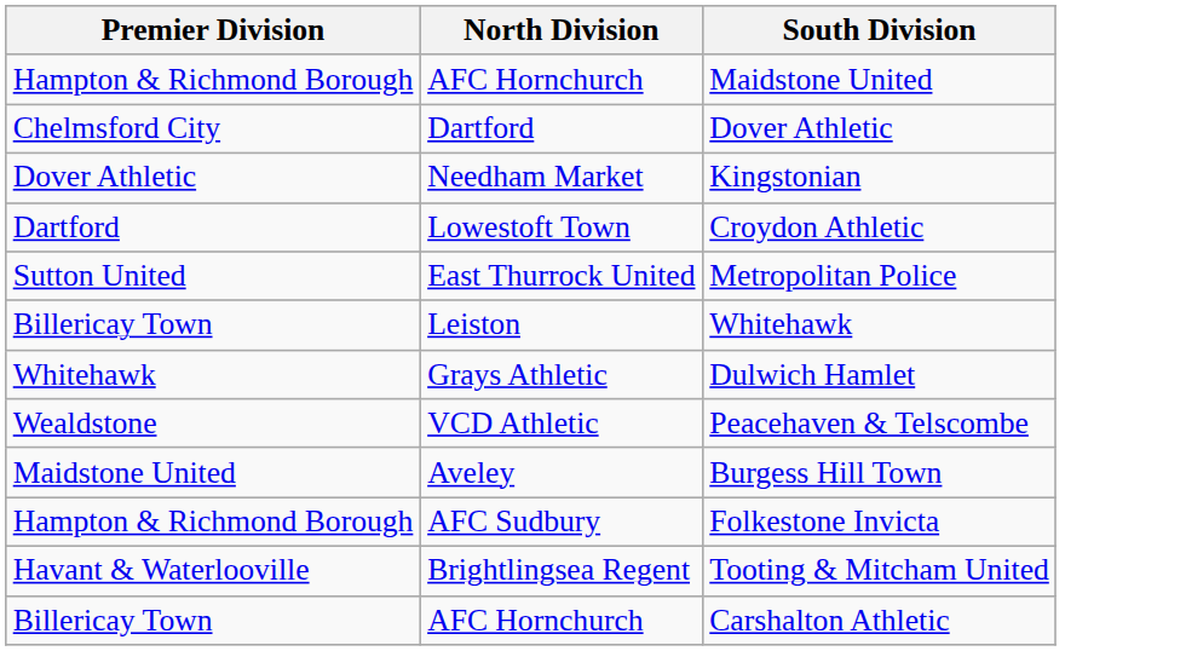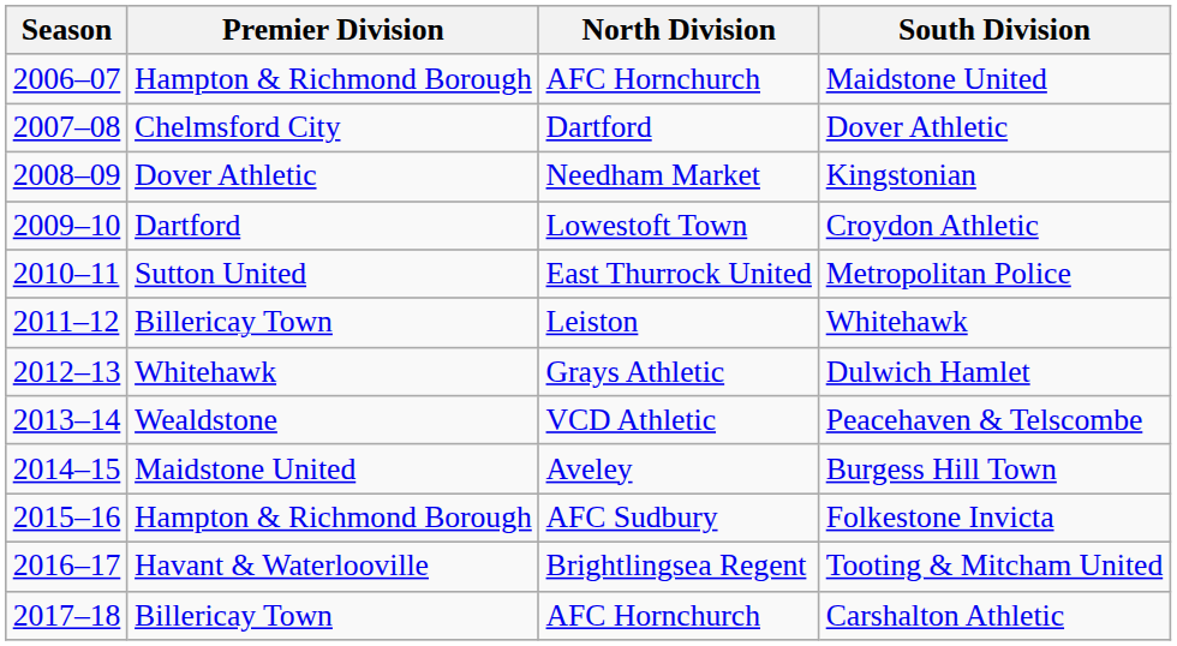 <table class="wikitable" style="text-align: left">
 <tr>
+<th>Season</th>
 <th>Premier Division</th>
 <th>North Division</th>
 <th>South Division</th>
 </tr>
 <tr>
+<td><a href='#'>2006–07</a></td>
 <td><a href='#'>Hampton & Richmond Borough</a></td>
 <td><a href='#'>AFC Hornchurch</a></td>
 <td><a href='#'>Maidstone United</a></td>
 </tr>
 <tr>
+<td><a href='#'>2007–08</a></td>
 <td><a href='#'>Chelmsford City</a></td>
 <td><a href='#'>Dartford</a></td>
 <td><a href='#'>Dover Athletic</a></td>
 </tr>
 <tr>
+<td><a href='#'>2008–09</a></td>
 <td><a href='#'>Dover Athletic</a></td>
 <td><a href='#'>Needham Market</a></td>
 <td><a href='#'>Kingstonian</a></td>
 </tr>
 <tr>
+<td><a href='#'>2009–10</a></td>
 <td><a href='#'>Dartford</a></td>
 <td><a href='#'>Lowestoft Town</a></td>
 <td><a href='#'>Croydon Athletic</a></td>
 </tr>
 <tr>
+<td><a href='#'>2010–11</a></td>
 <td><a href='#'>Sutton United</a></td>
 <td><a href='#'>East Thurrock United</a></td>
 <td><a href='#'>Metropolitan Police</a></td>
 </tr>
 <tr>
+<td><a href='#'>2011–12</a></td>
 <td><a href='#'>Billericay Town</a></td>
 <td><a href='#'>Leiston</a></td>
 <td><a href='#'>Whitehawk</a></td>
 </tr>
 <tr>
+<td><a href='#'>2012–13</a></td>
 <td><a href='#'>Whitehawk</a></td>
 <td><a href='#'>Grays Athletic</a></td>
 <td><a href='#'>Dulwich Hamlet</a></td>
 </tr>
 <tr>
+<td><a href='#'>2013–14</a></td>
 <td><a href='#'>Wealdstone</a></td>
 <td><a href='#'>VCD Athletic</a></td>
 <td><a href='#'>Peacehaven & Telscombe</a></td>
 </tr>
 <tr>
+<td><a href='#'>2014–15</a></td>
 <td><a href='#'>Maidstone United</a></td>
 <td><a href='#'>Aveley</a></td>
 <td><a href='#'>Burgess Hill Town</a></td>
 </tr>
 <tr>
+<td><a href='#'>2015–16</a></td>
 <td><a href='#'>Hampton & Richmond Borough</a></td>
 <td><a href='#'>AFC Sudbury</a></td>
 <td><a href='#'>Folkestone Invicta</a></td>
 </tr>
 <tr>
+<td><a href='#'>2016–17</a></td>
 <td><a href='#'>Havant & Waterlooville</a></td>
 <td><a href='#'>Brightlingsea Regent</a></td>
 <td><a href='#'>Tooting & Mitcham United</a></td>
 </tr>
 <tr>
+<td><a href='#'>2017–18</a></td>
 <td><a href='#'>Billericay Town</a></td>
 <td><a href='#'>AFC Hornchurch</a></td>
 <td><a href='#'>Carshalton Athletic</a></td>
 </tr>
 </table>
